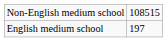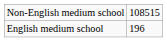 <table class="wikitable">
 <tr>
 <td>Non-English medium school</td>
 <td>108515</td>
 </tr>
 <tr>
 <td>English medium school</td>
-<td>197</td>
+<td>196</td>
 </tr>
 </table>
